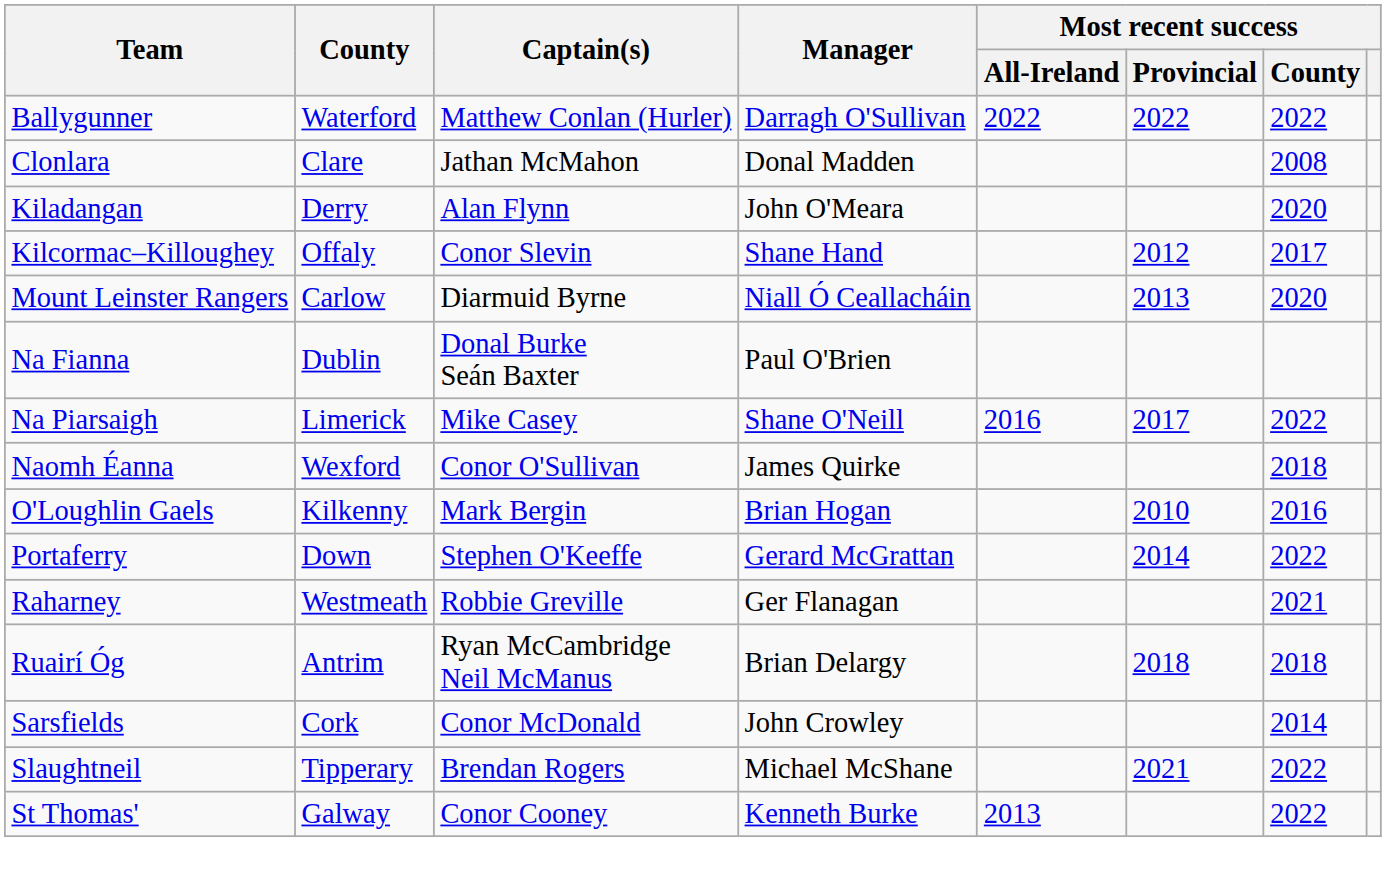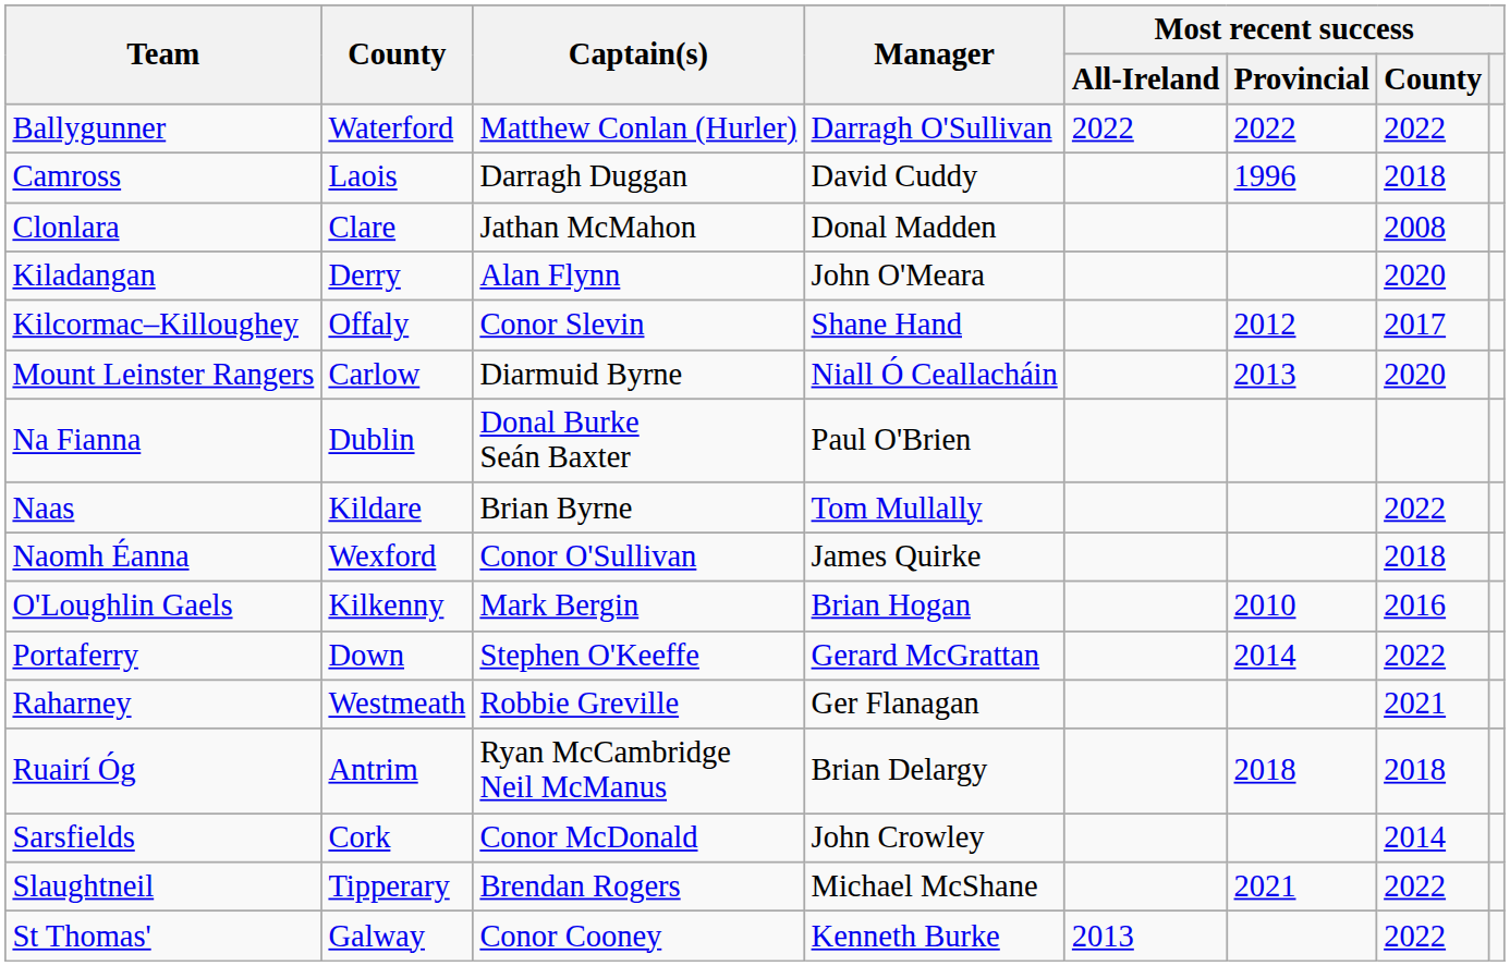 <table class="wikitable sortable">
 <tr>
 <th rowspan="2">Team</th>
 <th rowspan="2">County</th>
 <th rowspan="2">Captain(s)</th>
 <th rowspan="2">Manager</th>
 <th colspan="4">Most recent success</th>
 </tr>
 <tr>
 <th>All-Ireland</th>
 <th>Provincial</th>
 <th>County</th>
 <th></th>
 </tr>
 <tr>
 <td> <a href='#'>Ballygunner</a></td>
 <td><a href='#'>Waterford</a></td>
 <td><a href='#'>Matthew Conlan (Hurler)</a></td>
 <td><a href='#'>Darragh O'Sullivan</a></td>
 <td><a href='#'>2022</a></td>
 <td><a href='#'>2022</a></td>
 <td><a href='#'>2022</a></td>
+<td></td>
+</tr>
+<tr>
+<td> <a href='#'>Camross</a></td>
+<td><a href='#'>Laois</a></td>
+<td>Darragh Duggan</td>
+<td>David Cuddy</td>
+<td></td>
+<td><a href='#'>1996</a></td>
+<td><a href='#'>2018</a></td>
 <td></td>
 </tr>
 <tr>
 <td> <a href='#'>Clonlara</a></td>
 <td><a href='#'>Clare</a></td>
 <td>Jathan McMahon</td>
 <td>Donal Madden</td>
 <td></td>
 <td></td>
 <td><a href='#'>2008</a></td>
 <td></td>
 </tr>
 <tr>
 <td> <a href='#'>Kiladangan</a></td>
 <td><a href='#'>Derry</a></td>
 <td><a href='#'>Alan Flynn</a></td>
 <td>John O'Meara</td>
 <td></td>
 <td></td>
 <td><a href='#'>2020</a></td>
 <td></td>
 </tr>
 <tr>
 <td> <a href='#'>Kilcormac–Killoughey</a></td>
 <td><a href='#'>Offaly</a></td>
 <td><a href='#'>Conor Slevin</a></td>
 <td><a href='#'>Shane Hand</a></td>
 <td></td>
 <td><a href='#'>2012</a></td>
 <td><a href='#'>2017</a></td>
 <td></td>
 </tr>
 <tr>
 <td> <a href='#'>Mount Leinster Rangers</a></td>
 <td><a href='#'>Carlow</a></td>
 <td>Diarmuid Byrne</td>
 <td><a href='#'>Niall Ó Ceallacháin</a></td>
 <td></td>
 <td><a href='#'>2013</a></td>
 <td><a href='#'>2020</a></td>
 <td></td>
 </tr>
 <tr>
 <td> <a href='#'>Na Fianna</a></td>
 <td><a href='#'>Dublin</a></td>
 <td><a href='#'>Donal Burke</a><br>Seán Baxter</td>
 <td>Paul O'Brien</td>
 <td></td>
 <td></td>
 <td></td>
 <td></td>
 </tr>
 <tr>
-<td> <a href='#'>Na Piarsaigh</a></td>
-<td><a href='#'>Limerick</a></td>
-<td><a href='#'>Mike Casey</a></td>
-<td><a href='#'>Shane O'Neill</a></td>
-<td><a href='#'>2016</a></td>
-<td><a href='#'>2017</a></td>
+<td> <a href='#'>Naas</a></td>
+<td><a href='#'>Kildare</a></td>
+<td>Brian Byrne</td>
+<td><a href='#'>Tom Mullally</a></td>
+<td></td>
+<td></td>
 <td><a href='#'>2022</a></td>
 <td></td>
 </tr>
 <tr>
 <td> <a href='#'>Naomh Éanna</a></td>
 <td><a href='#'>Wexford</a></td>
 <td><a href='#'>Conor O'Sullivan</a></td>
 <td>James Quirke</td>
 <td></td>
 <td></td>
 <td><a href='#'>2018</a></td>
 <td></td>
 </tr>
 <tr>
 <td> <a href='#'>O'Loughlin Gaels</a></td>
 <td><a href='#'>Kilkenny</a></td>
 <td><a href='#'>Mark Bergin</a></td>
 <td><a href='#'>Brian Hogan</a></td>
 <td></td>
 <td><a href='#'>2010</a></td>
 <td><a href='#'>2016</a></td>
 <td></td>
 </tr>
 <tr>
 <td> <a href='#'>Portaferry</a></td>
 <td><a href='#'>Down</a></td>
 <td><a href='#'>Stephen O'Keeffe</a></td>
 <td><a href='#'>Gerard McGrattan</a></td>
 <td></td>
 <td><a href='#'>2014</a></td>
 <td><a href='#'>2022</a></td>
 <td></td>
 </tr>
 <tr>
 <td> <a href='#'>Raharney</a></td>
 <td><a href='#'>Westmeath</a></td>
 <td><a href='#'>Robbie Greville</a></td>
 <td>Ger Flanagan</td>
 <td></td>
 <td></td>
 <td><a href='#'>2021</a></td>
 <td></td>
 </tr>
 <tr>
 <td> <a href='#'>Ruairí Óg</a></td>
 <td><a href='#'>Antrim</a></td>
 <td>Ryan McCambridge<br><a href='#'>Neil McManus</a></td>
 <td>Brian Delargy</td>
 <td></td>
 <td><a href='#'>2018</a></td>
 <td><a href='#'>2018</a></td>
 <td></td>
 </tr>
 <tr>
 <td> <a href='#'>Sarsfields</a></td>
 <td><a href='#'>Cork</a></td>
 <td><a href='#'>Conor McDonald</a></td>
 <td>John Crowley</td>
 <td></td>
 <td></td>
 <td><a href='#'>2014</a></td>
 <td></td>
 </tr>
 <tr>
 <td> <a href='#'>Slaughtneil</a></td>
 <td><a href='#'>Tipperary</a></td>
 <td><a href='#'>Brendan Rogers</a></td>
 <td>Michael McShane</td>
 <td></td>
 <td><a href='#'>2021</a></td>
 <td><a href='#'>2022</a></td>
 <td></td>
 </tr>
 <tr>
 <td> <a href='#'>St Thomas'</a></td>
 <td><a href='#'>Galway</a></td>
 <td><a href='#'>Conor Cooney</a></td>
 <td><a href='#'>Kenneth Burke</a></td>
 <td><a href='#'>2013</a></td>
 <td></td>
 <td><a href='#'>2022</a></td>
 <td></td>
 </tr>
 </table>
